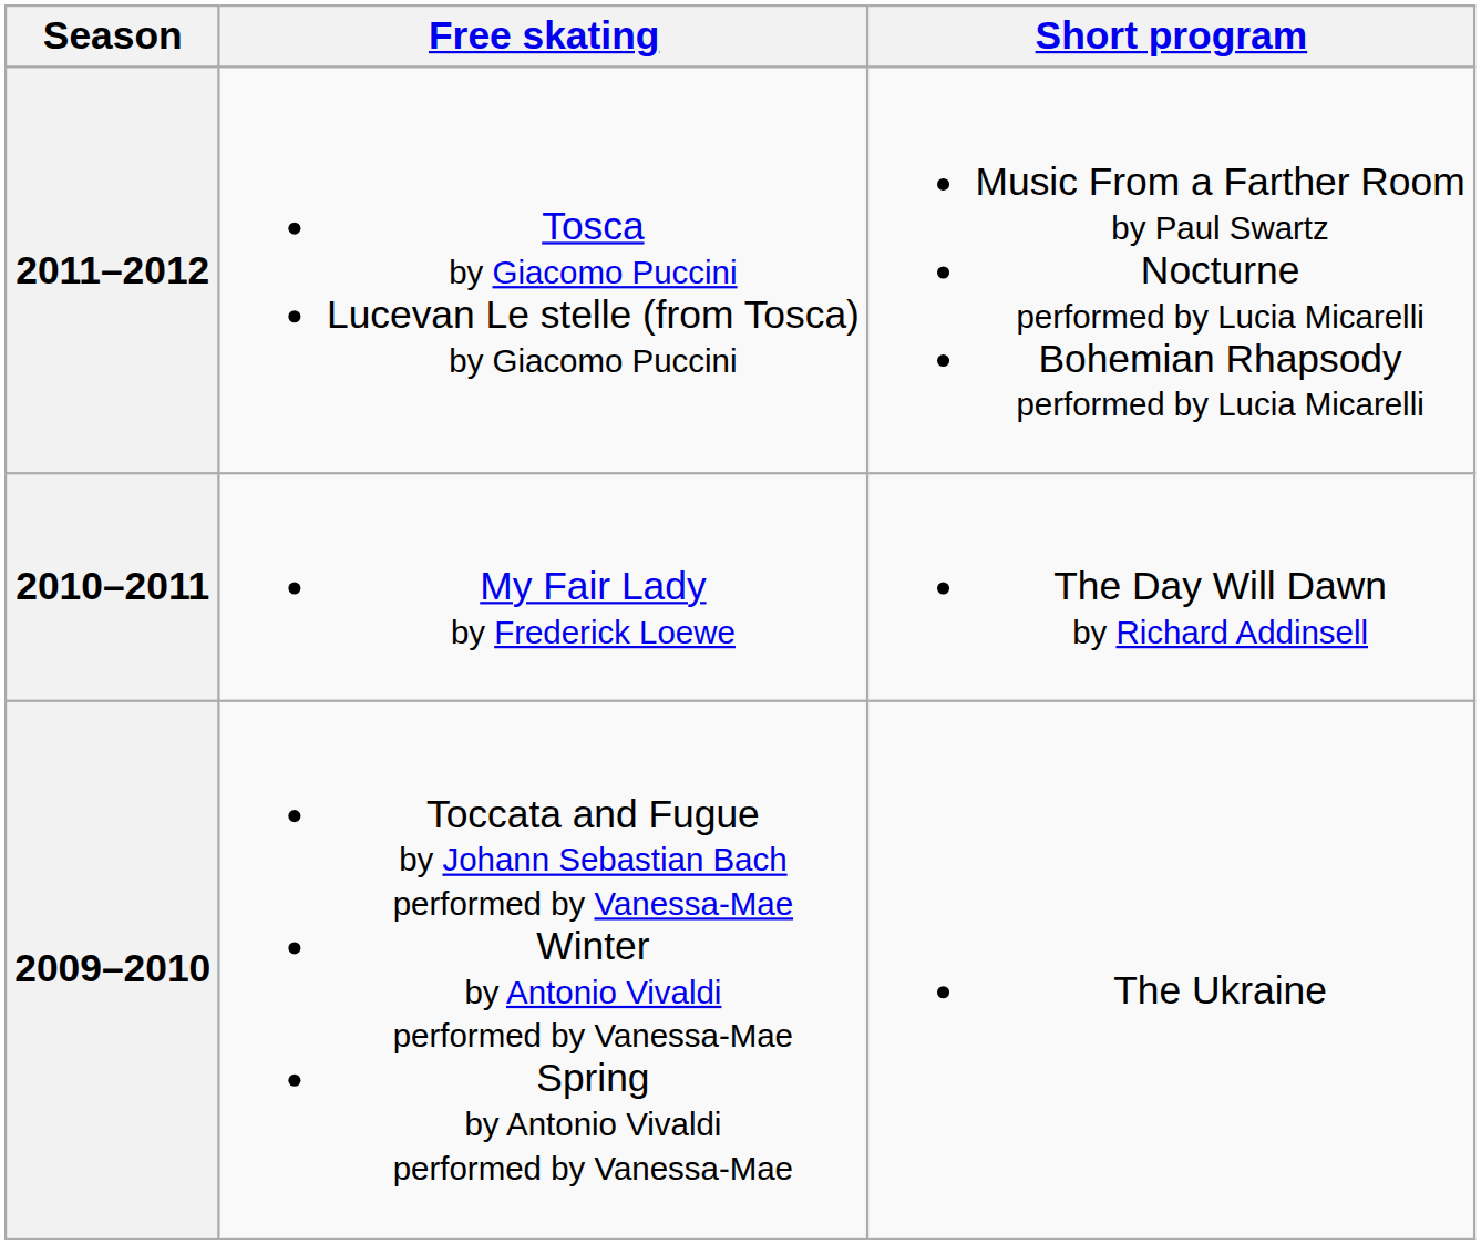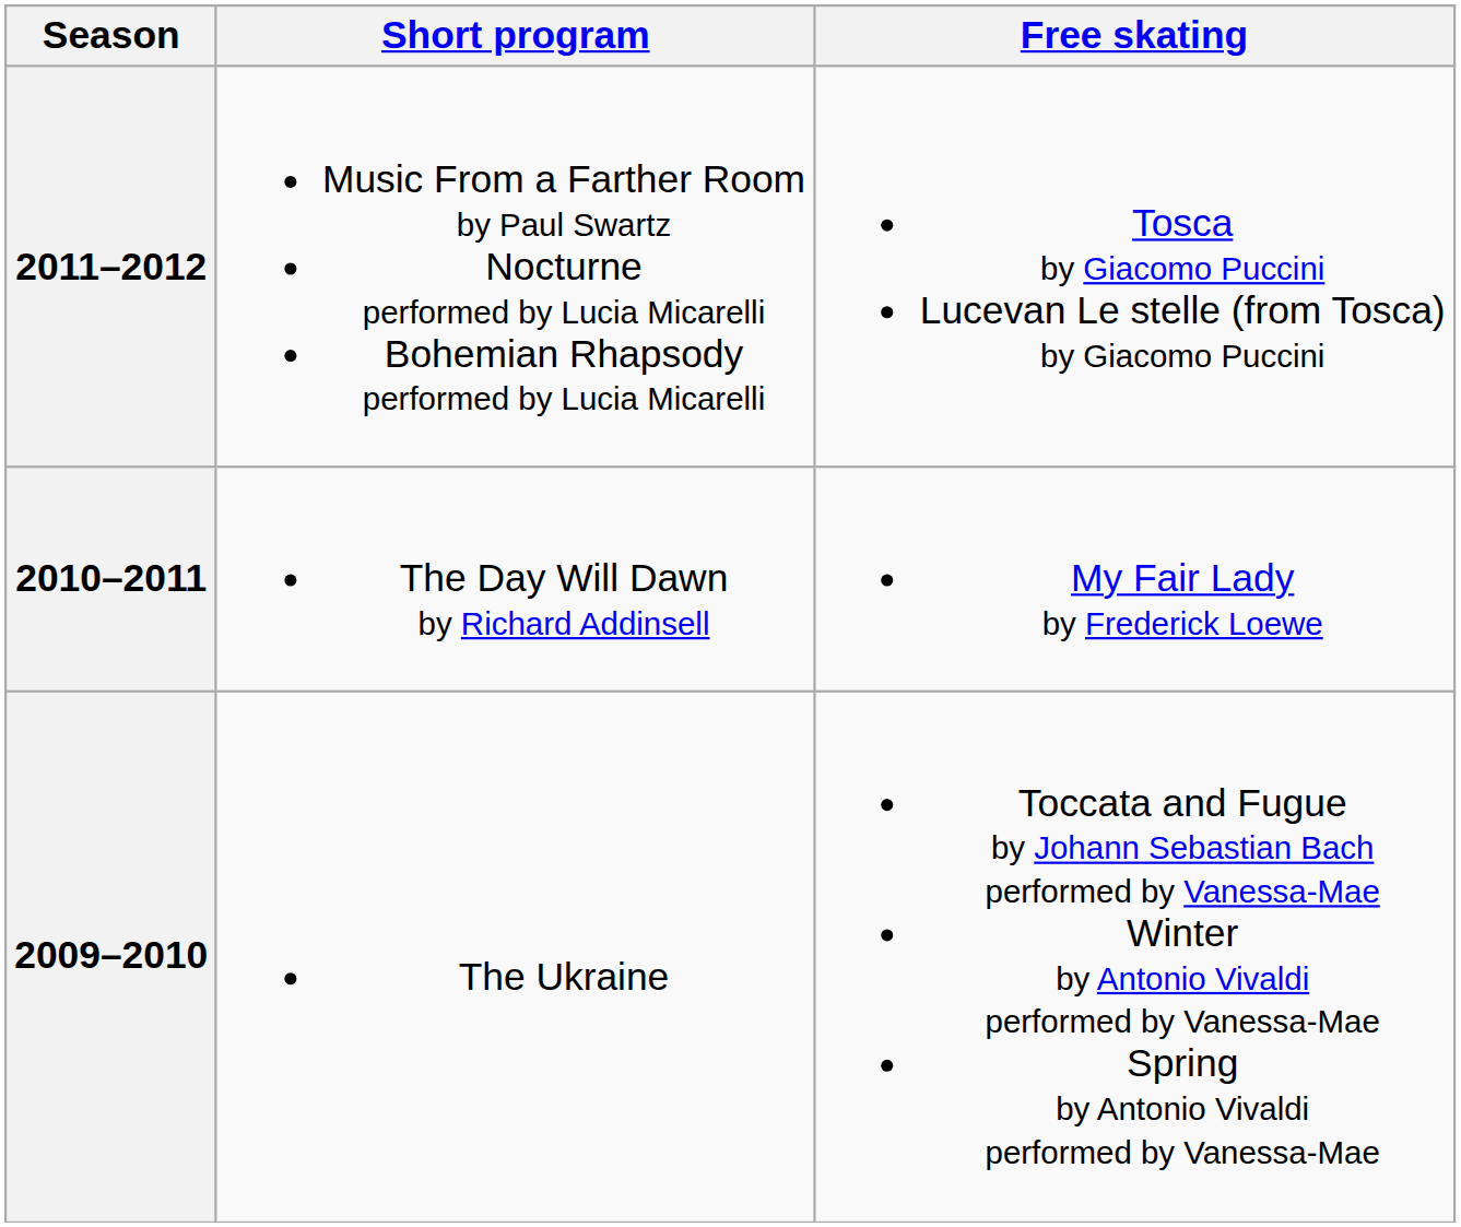 <table class=wikitable style=text-align:center>
 <tr>
 <th>Season</th>
+<th><a href='#'>Short program</a></th>
 <th><a href='#'>Free skating</a></th>
-<th><a href='#'>Short program</a></th>
 </tr>
 <tr>
 <th>2011–2012 <br> </th>
+<td><br><ul><li>Music From a Farther Room <br><small> by Paul Swartz </small></li><li>Nocturne <br><small> performed by Lucia Micarelli </small></li><li>Bohemian Rhapsody <br><small> performed by Lucia Micarelli </small></li></ul></td>
 <td><br><ul><li><a href='#'>Tosca</a> <br><small> by <a href='#'>Giacomo Puccini</a> </small></li><li>Lucevan Le stelle (from Tosca) <br><small> by Giacomo Puccini </small></li></ul></td>
-<td><br><ul><li>Music From a Farther Room <br><small> by Paul Swartz </small></li><li>Nocturne <br><small> performed by Lucia Micarelli </small></li><li>Bohemian Rhapsody <br><small> performed by Lucia Micarelli </small></li></ul></td>
 </tr>
 <tr>
 <th>2010–2011 <br> </th>
+<td><br><ul><li>The Day Will Dawn <br><small> by <a href='#'>Richard Addinsell</a> </small></li></ul></td>
 <td><br><ul><li><a href='#'>My Fair Lady</a> <br><small> by <a href='#'>Frederick Loewe</a> </small></li></ul></td>
-<td><br><ul><li>The Day Will Dawn <br><small> by <a href='#'>Richard Addinsell</a> </small></li></ul></td>
 </tr>
 <tr>
 <th>2009–2010 <br> </th>
+<td><br><ul><li>The Ukraine</li></ul></td>
 <td><br><ul><li>Toccata and Fugue <br><small> by <a href='#'>Johann Sebastian Bach</a> <br> performed by <a href='#'>Vanessa-Mae</a> </small></li><li>Winter <br><small> by <a href='#'>Antonio Vivaldi</a> <br> performed by Vanessa-Mae </small></li><li>Spring <br><small> by Antonio Vivaldi <br> performed by Vanessa-Mae </small></li></ul></td>
-<td><br><ul><li>The Ukraine</li></ul></td>
 </tr>
 </table>
